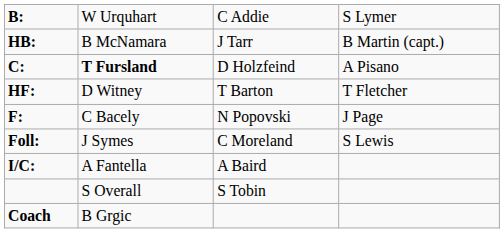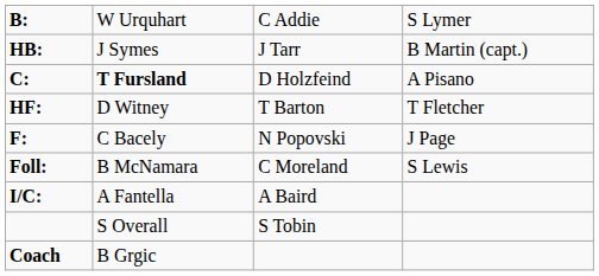 <table class="wikitable" style="width:40%; font-size:100%">
 <tr>
 <td><strong>B:</strong></td>
 <td>W Urquhart</td>
 <td>C Addie</td>
 <td>S Lymer</td>
 </tr>
 <tr>
 <td><strong>HB:</strong></td>
-<td>B McNamara</td>
+<td>J Symes</td>
 <td>J Tarr</td>
 <td>B Martin (capt.)</td>
 </tr>
 <tr>
 <td><strong>C:</strong></td>
 <td><strong>T Fursland</strong></td>
 <td>D Holzfeind</td>
 <td>A Pisano</td>
 </tr>
 <tr>
 <td><strong>HF:</strong></td>
 <td>D Witney</td>
 <td>T Barton</td>
 <td>T Fletcher</td>
 </tr>
 <tr>
 <td><strong>F:</strong></td>
 <td>C Bacely</td>
 <td>N Popovski</td>
 <td>J Page</td>
 </tr>
 <tr>
 <td><strong>Foll:</strong></td>
-<td>J Symes</td>
+<td>B McNamara</td>
 <td>C Moreland</td>
 <td>S Lewis</td>
 </tr>
 <tr>
 <td><strong>I/C:</strong></td>
 <td>A Fantella</td>
 <td>A Baird</td>
 <td></td>
 </tr>
 <tr>
 <td></td>
 <td>S Overall</td>
 <td>S Tobin</td>
 <td></td>
 </tr>
 <tr>
 <td><strong>Coach</strong></td>
 <td>B Grgic</td>
 <td></td>
 <td></td>
 </tr>
 </table>
